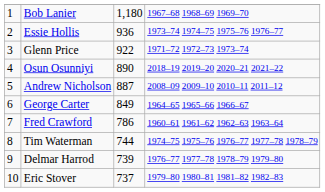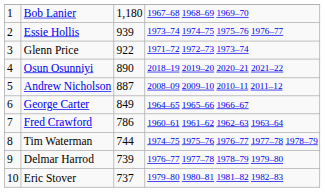 <table class="wikitable">
 <tr>
 </tr>
 <tr>
 <td>1</td>
 <td><a href='#'>Bob Lanier</a></td>
 <td>1,180</td>
 <td style="font-size:80%;"><a href='#'>1967–68</a> <a href='#'>1968–69</a> <a href='#'>1969–70</a></td>
 </tr>
 <tr>
 <td>2</td>
 <td><a href='#'>Essie Hollis</a></td>
-<td>936</td>
+<td>939</td>
 <td style="font-size:80%;"><a href='#'>1973–74</a> <a href='#'>1974–75</a> <a href='#'>1975–76</a> <a href='#'>1976–77</a></td>
 </tr>
 <tr>
 <td>3</td>
 <td>Glenn Price</td>
 <td>922</td>
 <td style="font-size:80%;"><a href='#'>1971–72</a> <a href='#'>1972–73</a> <a href='#'>1973–74</a></td>
 </tr>
 <tr>
 <td>4</td>
 <td><a href='#'>Osun Osunniyi</a></td>
 <td>890</td>
 <td style="font-size:80%;"><a href='#'>2018–19</a> <a href='#'>2019–20</a> <a href='#'>2020–21</a> <a href='#'>2021–22</a></td>
 </tr>
 <tr>
 <td>5</td>
 <td><a href='#'>Andrew Nicholson</a></td>
 <td>887</td>
 <td style="font-size:80%;"><a href='#'>2008–09</a> <a href='#'>2009–10</a> <a href='#'>2010–11</a> <a href='#'>2011–12</a></td>
 </tr>
 <tr>
 <td>6</td>
 <td><a href='#'>George Carter</a></td>
 <td>849</td>
 <td style="font-size:80%;"><a href='#'>1964–65</a> <a href='#'>1965–66</a> <a href='#'>1966–67</a></td>
 </tr>
 <tr>
 <td>7</td>
 <td><a href='#'>Fred Crawford</a></td>
 <td>786</td>
 <td style="font-size:80%;"><a href='#'>1960–61</a> <a href='#'>1961–62</a> <a href='#'>1962–63</a> <a href='#'>1963–64</a></td>
 </tr>
 <tr>
 <td>8</td>
 <td>Tim Waterman</td>
 <td>744</td>
 <td style="font-size:80%;"><a href='#'>1974–75</a> <a href='#'>1975–76</a> <a href='#'>1976–77</a> <a href='#'>1977–78</a> <a href='#'>1978–79</a></td>
 </tr>
 <tr>
 <td>9</td>
 <td>Delmar Harrod</td>
 <td>739</td>
 <td style="font-size:80%;"><a href='#'>1976–77</a> <a href='#'>1977–78</a> <a href='#'>1978–79</a> <a href='#'>1979–80</a></td>
 </tr>
 <tr>
 <td>10</td>
 <td>Eric Stover</td>
 <td>737</td>
 <td style="font-size:80%;"><a href='#'>1979–80</a> <a href='#'>1980–81</a> <a href='#'>1981–82</a> <a href='#'>1982–83</a></td>
 </tr>
 </table>
